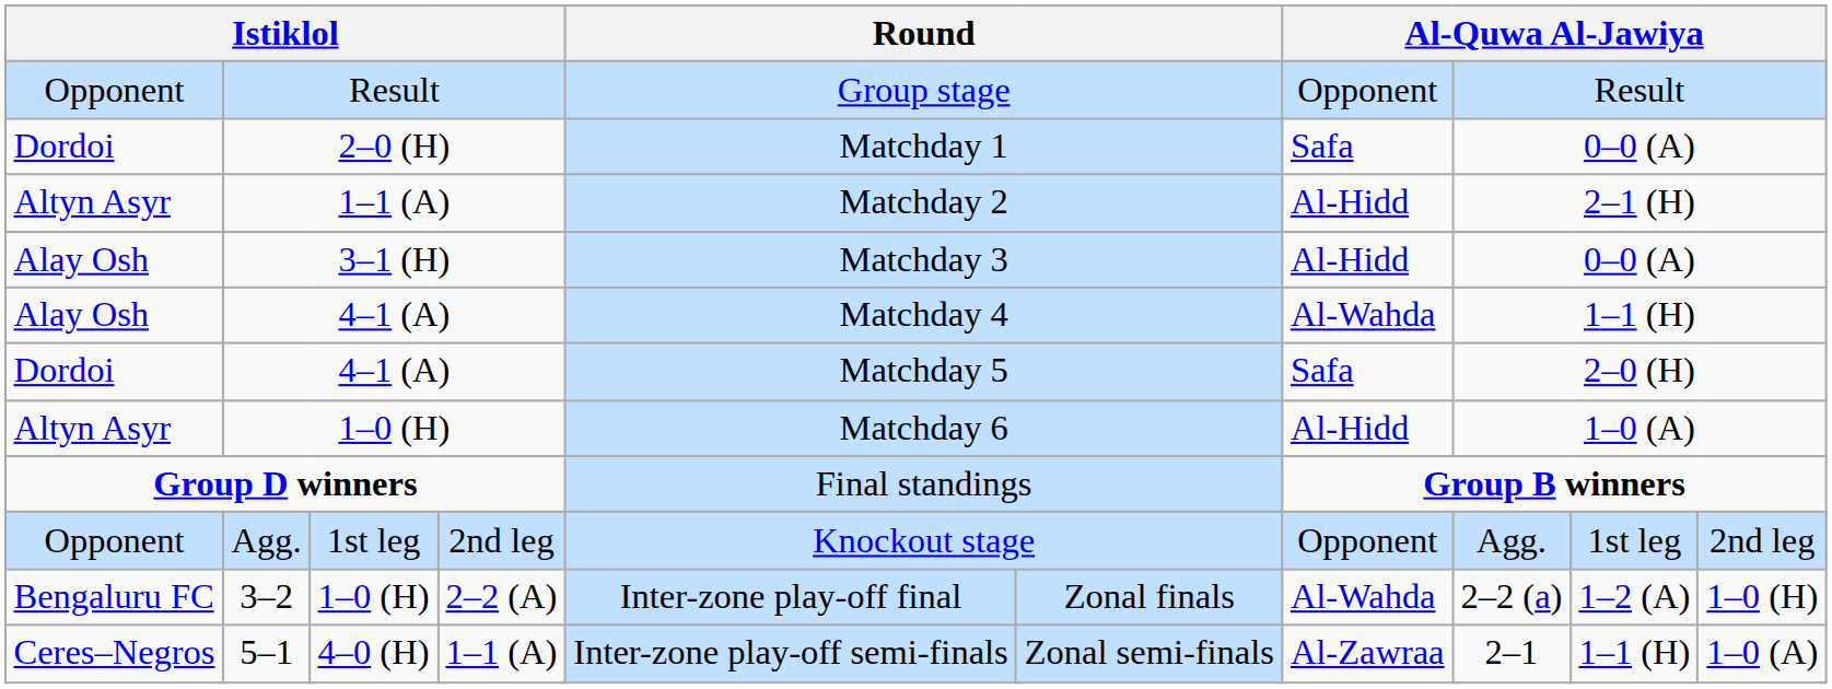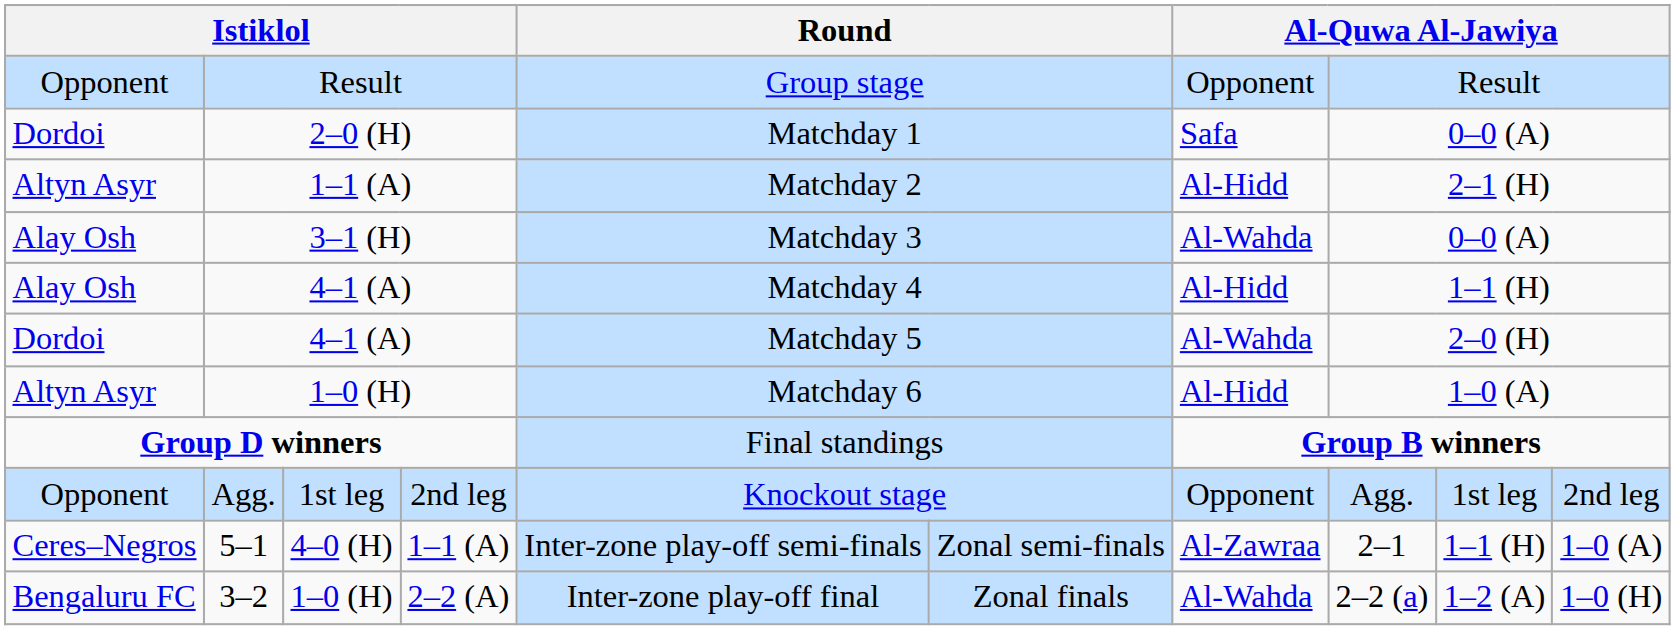 <table class="wikitable" style="text-align:center;">
 <tr>
 <th colspan=4> <a href='#'>Istiklol</a></th>
 <th colspan=2>Round</th>
 <th colspan=4> <a href='#'>Al-Quwa Al-Jawiya</a></th>
 </tr>
 <tr bgcolor=#c1e0ff>
 <td>Opponent</td>
 <td colspan=3>Result</td>
 <td colspan=2><a href='#'>Group stage</a></td>
 <td>Opponent</td>
 <td colspan=3>Result</td>
 </tr>
 <tr>
 <td align=left> <a href='#'>Dordoi</a></td>
 <td colspan=3><a href='#'>2–0</a> (H)</td>
 <td bgcolor=#c1e0ff colspan=2>Matchday 1</td>
 <td align=left> <a href='#'>Safa</a></td>
 <td colspan=3><a href='#'>0–0</a> (A)</td>
 </tr>
 <tr>
 <td align=left> <a href='#'>Altyn Asyr</a></td>
 <td colspan=3><a href='#'>1–1</a> (A)</td>
 <td bgcolor=#c1e0ff colspan=2>Matchday 2</td>
 <td align=left> <a href='#'>Al-Hidd</a></td>
 <td colspan=3><a href='#'>2–1</a> (H)</td>
 </tr>
 <tr>
 <td align=left> <a href='#'>Alay Osh</a></td>
 <td colspan=3><a href='#'>3–1</a> (H)</td>
 <td bgcolor=#c1e0ff colspan=2>Matchday 3</td>
-<td align=left> <a href='#'>Al-Hidd</a></td>
+<td align=left> <a href='#'>Al-Wahda</a></td>
 <td colspan=3><a href='#'>0–0</a> (A)</td>
 </tr>
 <tr>
 <td align=left> <a href='#'>Alay Osh</a></td>
 <td colspan=3><a href='#'>4–1</a> (A)</td>
 <td bgcolor=#c1e0ff colspan=2>Matchday 4</td>
-<td align=left> <a href='#'>Al-Wahda</a></td>
+<td align=left> <a href='#'>Al-Hidd</a></td>
 <td colspan=3><a href='#'>1–1</a> (H)</td>
 </tr>
 <tr>
 <td align=left> <a href='#'>Dordoi</a></td>
 <td colspan=3><a href='#'>4–1</a> (A)</td>
 <td bgcolor=#c1e0ff colspan=2>Matchday 5</td>
-<td align=left> <a href='#'>Safa</a></td>
+<td align=left> <a href='#'>Al-Wahda</a></td>
 <td colspan=3><a href='#'>2–0</a> (H)</td>
 </tr>
 <tr>
 <td align=left> <a href='#'>Altyn Asyr</a></td>
 <td colspan=3><a href='#'>1–0</a> (H)</td>
 <td bgcolor=#c1e0ff colspan=2>Matchday 6</td>
 <td align=left> <a href='#'>Al-Hidd</a></td>
 <td colspan=3><a href='#'>1–0</a> (A)</td>
 </tr>
 <tr>
 <td colspan=4 align=center valign=top><strong><a href='#'>Group D</a> winners</strong><br></td>
 <td bgcolor=#c1e0ff colspan=2>Final standings</td>
 <td colspan=4 align=center valign=top><strong><a href='#'>Group B</a> winners</strong><br></td>
 </tr>
 <tr bgcolor=#c1e0ff>
 <td>Opponent</td>
 <td>Agg.</td>
 <td>1st leg</td>
 <td>2nd leg</td>
 <td colspan=2><a href='#'>Knockout stage</a></td>
 <td>Opponent</td>
 <td>Agg.</td>
 <td>1st leg</td>
 <td>2nd leg</td>
 </tr>
 <tr>
+<td align=left> <a href='#'>Ceres–Negros</a></td>
+<td>5–1</td>
+<td><a href='#'>4–0</a> (H)</td>
+<td><a href='#'>1–1</a> (A)</td>
+<td bgcolor=#c1e0ff>Inter-zone play-off semi-finals</td>
+<td bgcolor=#c1e0ff>Zonal semi-finals</td>
+<td align=left> <a href='#'>Al-Zawraa</a></td>
+<td>2–1</td>
+<td><a href='#'>1–1</a> (H)</td>
+<td><a href='#'>1–0</a> (A)</td>
+</tr>
+<tr>
 <td align=left> <a href='#'>Bengaluru FC</a></td>
 <td>3–2</td>
 <td><a href='#'>1–0</a> (H)</td>
 <td><a href='#'>2–2</a> (A)</td>
 <td bgcolor=#c1e0ff>Inter-zone play-off final</td>
 <td bgcolor=#c1e0ff>Zonal finals</td>
 <td align=left> <a href='#'>Al-Wahda</a></td>
 <td>2–2 (<a href='#'>a</a>)</td>
 <td><a href='#'>1–2</a> (A)</td>
 <td><a href='#'>1–0</a> (H)</td>
 </tr>
-<tr>
-<td align=left> <a href='#'>Ceres–Negros</a></td>
-<td>5–1</td>
-<td><a href='#'>4–0</a> (H)</td>
-<td><a href='#'>1–1</a> (A)</td>
-<td bgcolor=#c1e0ff>Inter-zone play-off semi-finals</td>
-<td bgcolor=#c1e0ff>Zonal semi-finals</td>
-<td align=left> <a href='#'>Al-Zawraa</a></td>
-<td>2–1</td>
-<td><a href='#'>1–1</a> (H)</td>
-<td><a href='#'>1–0</a> (A)</td>
-</tr>
 </table>
